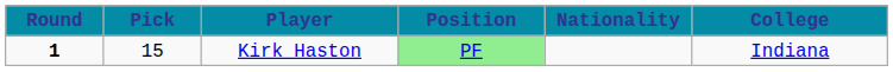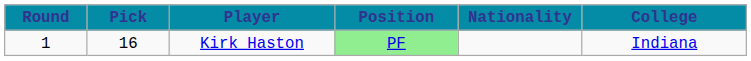 <table class="wikitable sortable sortable">
 <tr>
 <th style="background:#048BA6; color:#323290" width="10%">Round</th>
 <th style="background:#048BA6; color:#323290" width="10%">Pick</th>
 <th style="background:#048BA6; color:#323290" width="20%">Player</th>
 <th style="background:#048BA6; color:#323290" width="15%">Position</th>
 <th style="background:#048BA6; color:#323290" width="15%">Nationality</th>
 <th style="background:#048BA6; color:#323290" width="20%">College</th>
 </tr>
 <tr style="text-align: center">
-<td><strong>1</strong></td>
-<td>15</td>
+<td>1</td>
+<td>16</td>
 <td><a href='#'>Kirk Haston</a></td>
 <td style="background: lightgreen;"><a href='#'>PF</a></td>
 <td></td>
 <td><a href='#'>Indiana</a></td>
 </tr>
 </table>
